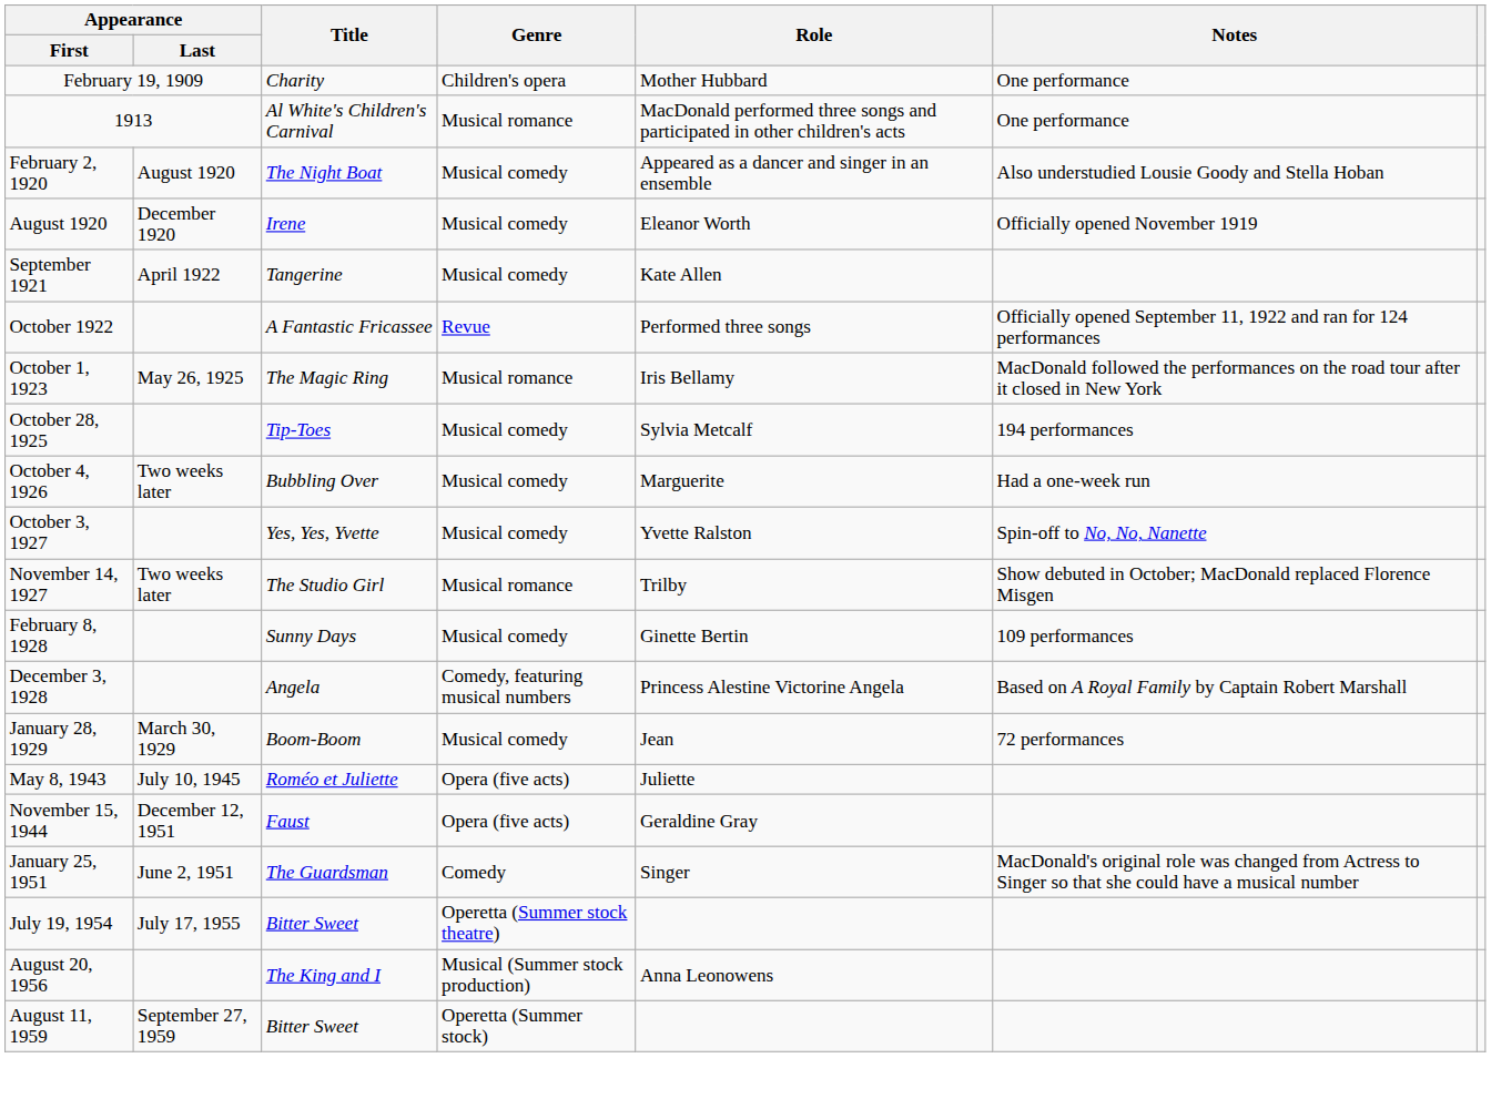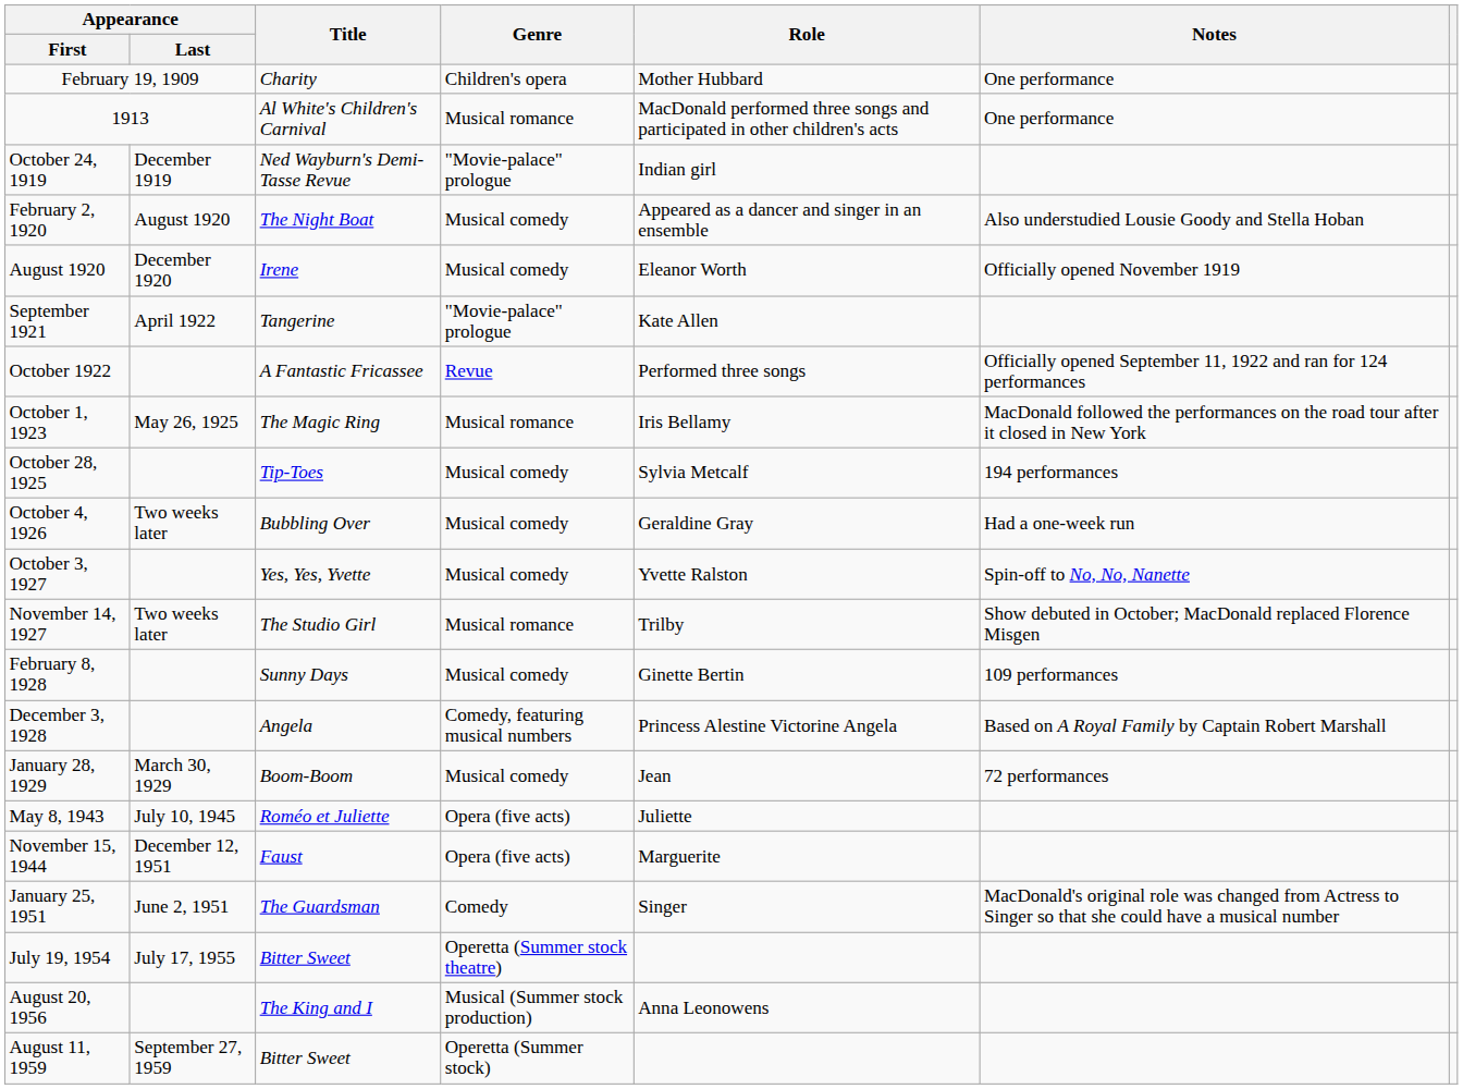 <table class="wikitable sortable">
 <tr>
 <th colspan=2>Appearance</th>
 <th rowspan=2>Title</th>
 <th rowspan=2>Genre</th>
 <th rowspan=2>Role</th>
 <th rowspan=2>Notes</th>
 <th rowspan=2></th>
 </tr>
 <tr>
 <th>First</th>
 <th>Last</th>
 </tr>
 <tr>
 <td colspan="2"; align="center">February 19, 1909</td>
 <td><em>Charity</em></td>
 <td>Children's opera</td>
 <td>Mother Hubbard</td>
 <td>One performance</td>
 <td align=center></td>
 </tr>
 <tr>
 <td colspan="2"; align="center">1913</td>
 <td><em>Al White's Children's Carnival</em></td>
 <td>Musical romance</td>
 <td>MacDonald performed three songs and participated in other children's acts</td>
 <td>One performance</td>
 <td align=center></td>
 </tr>
 <tr>
+<td>October 24, 1919</td>
+<td>December 1919</td>
+<td><em>Ned Wayburn's Demi-Tasse Revue</em></td>
+<td>"Movie-palace" prologue</td>
+<td>Indian girl</td>
+<td></td>
+<td align=center></td>
+</tr>
+<tr>
 <td>February 2, 1920</td>
 <td>August 1920</td>
 <td><em><a href='#'>The Night Boat</a></em></td>
 <td>Musical comedy</td>
 <td>Appeared as a dancer and singer in an ensemble</td>
 <td>Also understudied Lousie Goody and Stella Hoban</td>
 <td align=center></td>
 </tr>
 <tr>
 <td>August 1920</td>
 <td>December 1920</td>
 <td><em><a href='#'>Irene</a></em></td>
 <td>Musical comedy</td>
 <td>Eleanor Worth</td>
 <td>Officially opened November 1919</td>
 <td align=center></td>
 </tr>
 <tr>
 <td>September 1921</td>
 <td>April 1922</td>
 <td><em>Tangerine</em></td>
-<td>Musical comedy</td>
+<td>"Movie-palace" prologue</td>
 <td>Kate Allen</td>
 <td></td>
 <td align=center></td>
 </tr>
 <tr>
 <td>October 1922</td>
 <td></td>
 <td><em>A Fantastic Fricassee</em></td>
 <td><a href='#'>Revue</a></td>
 <td>Performed three songs</td>
 <td>Officially opened September 11, 1922 and ran for 124 performances</td>
 <td align=center></td>
 </tr>
 <tr>
 <td>October 1, 1923</td>
 <td>May 26, 1925</td>
 <td><em>The Magic Ring</em></td>
 <td>Musical romance</td>
 <td>Iris Bellamy</td>
 <td>MacDonald followed the performances on the road tour after it closed in New York</td>
 <td align=center></td>
 </tr>
 <tr>
 <td>October 28, 1925</td>
 <td></td>
 <td><em><a href='#'>Tip-Toes</a></em></td>
 <td>Musical comedy</td>
 <td>Sylvia Metcalf</td>
 <td>194 performances</td>
 <td align=center></td>
 </tr>
 <tr>
 <td>October 4, 1926</td>
 <td>Two weeks later</td>
 <td><em>Bubbling Over</em></td>
 <td>Musical comedy</td>
-<td>Marguerite</td>
+<td>Geraldine Gray</td>
 <td>Had a one-week run</td>
 <td align=center></td>
 </tr>
 <tr>
 <td>October 3, 1927</td>
 <td></td>
 <td><em>Yes, Yes, Yvette</em></td>
 <td>Musical comedy</td>
 <td>Yvette Ralston</td>
 <td>Spin-off to <em><a href='#'>No, No, Nanette</a></em></td>
 <td align=center></td>
 </tr>
 <tr>
 <td>November 14, 1927</td>
 <td>Two weeks later</td>
 <td><em>The Studio Girl</em></td>
 <td>Musical romance</td>
 <td>Trilby</td>
 <td>Show debuted in October; MacDonald replaced Florence Misgen</td>
 <td align=center></td>
 </tr>
 <tr>
 <td>February 8, 1928</td>
 <td></td>
 <td><em>Sunny Days</em></td>
 <td>Musical comedy</td>
 <td>Ginette Bertin</td>
 <td>109 performances</td>
 <td align=center></td>
 </tr>
 <tr>
 <td>December 3, 1928</td>
 <td></td>
 <td><em>Angela</em></td>
 <td>Comedy, featuring musical numbers</td>
 <td>Princess Alestine Victorine Angela</td>
 <td>Based on <em>A Royal Family</em> by Captain Robert Marshall</td>
 <td align=center></td>
 </tr>
 <tr>
 <td>January 28, 1929</td>
 <td>March 30, 1929</td>
 <td><em>Boom-Boom</em></td>
 <td>Musical comedy</td>
 <td>Jean</td>
 <td>72 performances</td>
 <td align=center></td>
 </tr>
 <tr>
 <td>May 8, 1943</td>
 <td>July 10, 1945</td>
 <td><em><a href='#'>Roméo et Juliette</a></em></td>
 <td>Opera (five acts)</td>
 <td>Juliette</td>
 <td></td>
 <td align=center></td>
 </tr>
 <tr>
 <td>November 15, 1944</td>
 <td>December 12, 1951</td>
 <td><em><a href='#'>Faust</a></em></td>
 <td>Opera (five acts)</td>
-<td>Geraldine Gray</td>
+<td>Marguerite</td>
 <td></td>
 <td align=center></td>
 </tr>
 <tr>
 <td>January 25, 1951</td>
 <td>June 2, 1951</td>
 <td><em><a href='#'>The Guardsman</a></em></td>
 <td>Comedy</td>
 <td>Singer</td>
 <td>MacDonald's original role was changed from Actress to Singer so that she could have a musical number</td>
 <td align=center></td>
 </tr>
 <tr>
 <td>July 19, 1954</td>
 <td>July 17, 1955</td>
 <td><em><a href='#'>Bitter Sweet</a></em></td>
 <td>Operetta (<a href='#'>Summer stock theatre</a>)</td>
 <td></td>
 <td></td>
 <td align=center></td>
 </tr>
 <tr>
 <td>August 20, 1956</td>
 <td></td>
 <td><em><a href='#'>The King and I</a></em></td>
 <td>Musical (Summer stock production)</td>
 <td>Anna Leonowens</td>
 <td></td>
 <td align=center></td>
 </tr>
 <tr>
 <td>August 11, 1959</td>
 <td>September 27, 1959</td>
 <td><em>Bitter Sweet</em></td>
 <td>Operetta (Summer stock)</td>
 <td></td>
 <td></td>
 <td align=center></td>
 </tr>
 </table>
